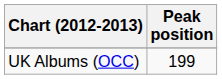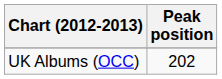 <table class="wikitable sortable">
 <tr>
 <th scope="col">Chart (2012-2013)</th>
 <th scope="col">Peak<br>position</th>
 </tr>
 <tr>
 </tr>
 <tr>
 <td>UK Albums (<a href='#'>OCC</a>)</td>
-<td style="text-align:center;">199</td>
+<td style="text-align:center;">202</td>
 </tr>
 </table>
